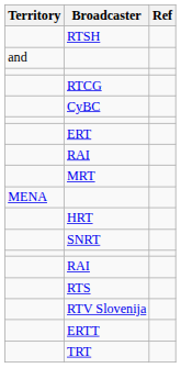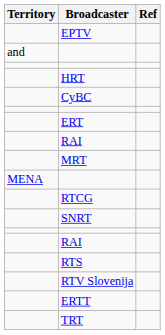 <table class="wikitable">
 <tr>
 <th>Territory</th>
 <th>Broadcaster</th>
 <th>Ref</th>
 </tr>
 <tr>
 <td></td>
-<td><a href='#'>RTSH</a></td>
+<td><a href='#'>EPTV</a></td>
 <td></td>
 </tr>
 <tr>
 <td> and </td>
 <td></td>
 <td></td>
 </tr>
 <tr>
 <td></td>
 <td></td>
 <td></td>
 </tr>
 <tr>
 <td></td>
-<td><a href='#'>RTCG</a></td>
+<td><a href='#'>HRT</a></td>
 <td></td>
 </tr>
 <tr>
 <td></td>
 <td><a href='#'>CyBC</a></td>
 <td></td>
 </tr>
 <tr>
 <td></td>
 <td></td>
 <td></td>
 </tr>
 <tr>
 <td></td>
 <td><a href='#'>ERT</a></td>
 <td></td>
 </tr>
 <tr>
 <td></td>
 <td><a href='#'>RAI</a></td>
 <td></td>
 </tr>
 <tr>
 <td></td>
 <td><a href='#'>MRT</a></td>
 <td></td>
 </tr>
 <tr>
 <td><a href='#'>MENA</a></td>
 <td></td>
 <td></td>
 </tr>
 <tr>
 <td></td>
-<td><a href='#'>HRT</a></td>
+<td><a href='#'>RTCG</a></td>
 <td></td>
 </tr>
 <tr>
 <td></td>
 <td><a href='#'>SNRT</a></td>
 <td></td>
 </tr>
 <tr>
 <td></td>
 <td></td>
 <td></td>
 </tr>
 <tr>
 <td></td>
 <td><a href='#'>RAI</a></td>
 <td></td>
 </tr>
 <tr>
 <td></td>
 <td><a href='#'>RTS</a></td>
 <td></td>
 </tr>
 <tr>
 <td></td>
 <td><a href='#'>RTV Slovenija</a></td>
 <td></td>
 </tr>
 <tr>
 <td></td>
 <td><a href='#'>ERTT</a></td>
 <td></td>
 </tr>
 <tr>
 <td></td>
 <td><a href='#'>TRT</a></td>
 <td></td>
 </tr>
 </table>
